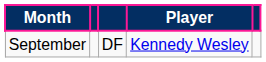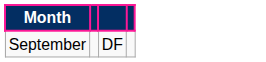 <table class="wikitable" style="text-align:center;">
 <tr>
 <th style="background:#032E62; color:white; border:2px solid #FC1896;" scope="col">Month</th>
 <th style="background:#032E62; color:white; border:2px solid #FC1896;" scope="col"></th>
 <th style="background:#032E62; color:white; border:2px solid #FC1896;" scope="col"></th>
-<th style="background:#032E62; color:white; border:2px solid #FC1896;" scope="col">Player</th>
 <th style="background:#032E62; color:white; border:2px solid #FC1896;" scope="col"></th>
 </tr>
 <tr>
 <td>September</td>
 <td></td>
 <td>DF</td>
-<td><a href='#'>Kennedy Wesley</a></td>
 <td></td>
 </tr>
 </table>
